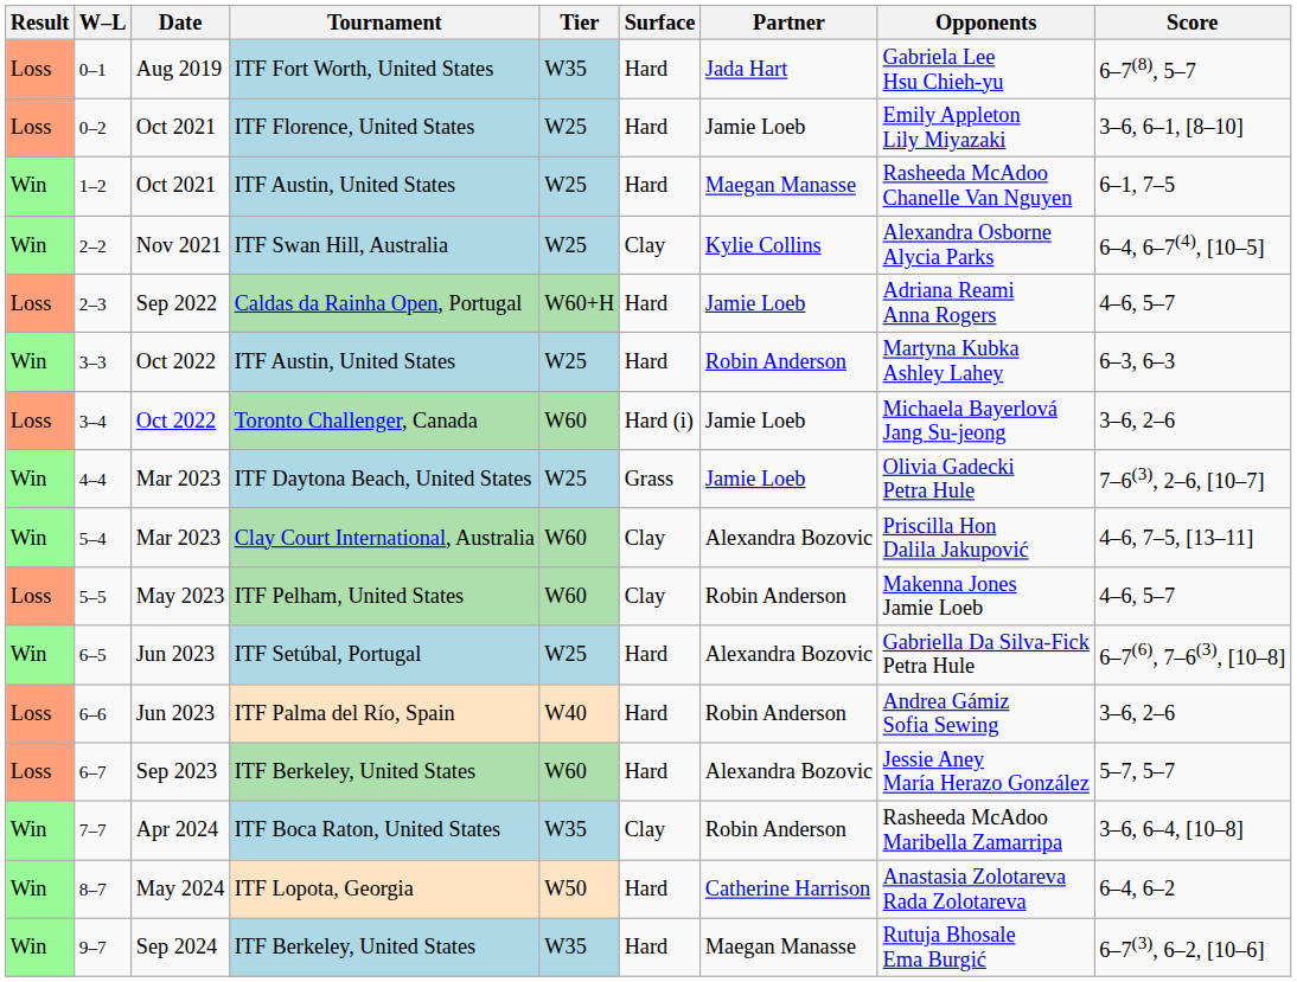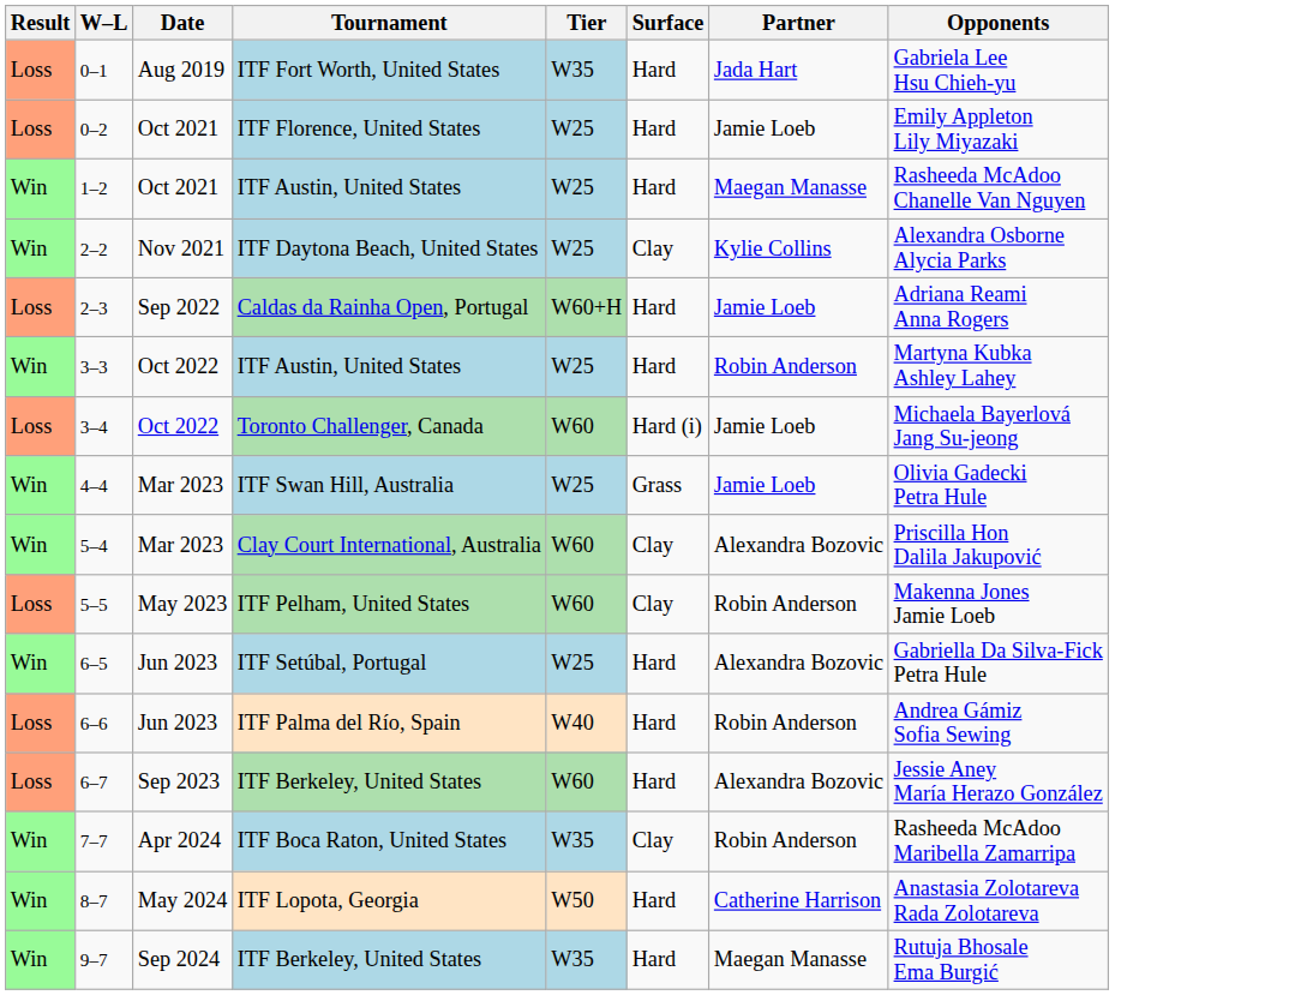 <table class="wikitable sortable">
 <tr>
 <th>Result</th>
 <th class=unsortable>W–L</th>
 <th>Date</th>
 <th>Tournament</th>
 <th>Tier</th>
 <th>Surface</th>
 <th>Partner</th>
 <th>Opponents</th>
-<th class=unsortable>Score</th>
 </tr>
 <tr>
 <td style="background:#ffa07a;">Loss</td>
 <td><small>0–1</small></td>
 <td>Aug 2019</td>
 <td style="background:lightblue;">ITF Fort Worth, United States</td>
 <td style="background:lightblue;">W35</td>
 <td>Hard</td>
 <td> <a href='#'>Jada Hart</a></td>
 <td> <a href='#'>Gabriela Lee</a> <br>  <a href='#'>Hsu Chieh-yu</a></td>
-<td>6–7<sup>(8)</sup>, 5–7</td>
 </tr>
 <tr>
 <td style="background:#ffa07a;">Loss</td>
 <td><small>0–2</small></td>
 <td>Oct 2021</td>
 <td style="background:lightblue;">ITF Florence, United States</td>
 <td style="background:lightblue;">W25</td>
 <td>Hard</td>
 <td> Jamie Loeb</td>
 <td> <a href='#'>Emily Appleton</a> <br>  <a href='#'>Lily Miyazaki</a></td>
-<td>3–6, 6–1, [8–10]</td>
 </tr>
 <tr>
 <td style="background:#98FB98;">Win</td>
 <td><small>1–2</small></td>
 <td>Oct 2021</td>
 <td style="background:lightblue;">ITF Austin, United States</td>
 <td style="background:lightblue;">W25</td>
 <td>Hard</td>
 <td> <a href='#'>Maegan Manasse</a></td>
 <td> <a href='#'>Rasheeda McAdoo</a> <br>  <a href='#'>Chanelle Van Nguyen</a></td>
-<td>6–1, 7–5</td>
 </tr>
 <tr>
 <td style="background:#98FB98;">Win</td>
 <td><small>2–2</small></td>
 <td>Nov 2021</td>
-<td style="background:lightblue;">ITF Swan Hill, Australia</td>
+<td style="background:lightblue;">ITF Daytona Beach, United States</td>
 <td style="background:lightblue;">W25</td>
 <td>Clay</td>
 <td> <a href='#'>Kylie Collins</a></td>
 <td> <a href='#'>Alexandra Osborne</a> <br>  <a href='#'>Alycia Parks</a></td>
-<td>6–4, 6–7<sup>(4)</sup>, [10–5]</td>
 </tr>
 <tr>
 <td style="background:#ffa07a;">Loss</td>
 <td><small>2–3</small></td>
 <td>Sep 2022</td>
 <td style="background:#addfad;"><a href='#'>Caldas da Rainha Open</a>, Portugal</td>
 <td style="background:#addfad;">W60+H</td>
 <td>Hard</td>
 <td> <a href='#'>Jamie Loeb</a></td>
 <td> <a href='#'>Adriana Reami</a> <br>  <a href='#'>Anna Rogers</a></td>
-<td>4–6, 5–7</td>
 </tr>
 <tr>
 <td style="background:#98FB98;">Win</td>
 <td><small>3–3</small></td>
 <td>Oct 2022</td>
 <td style="background:lightblue;">ITF Austin, United States</td>
 <td style="background:lightblue;">W25</td>
 <td>Hard</td>
 <td> <a href='#'>Robin Anderson</a></td>
 <td> <a href='#'>Martyna Kubka</a> <br>  <a href='#'>Ashley Lahey</a></td>
-<td>6–3, 6–3</td>
 </tr>
 <tr>
 <td style="background:#ffa07a;">Loss</td>
 <td><small>3–4</small></td>
 <td><a href='#'>Oct 2022</a></td>
 <td style="background:#addfad;"><a href='#'>Toronto Challenger</a>, Canada</td>
 <td style="background:#addfad;">W60</td>
 <td>Hard (i)</td>
 <td> Jamie Loeb</td>
 <td> <a href='#'>Michaela Bayerlová</a> <br>  <a href='#'>Jang Su-jeong</a></td>
-<td>3–6, 2–6</td>
 </tr>
 <tr>
 <td style="background:#98FB98;">Win</td>
 <td><small>4–4</small></td>
 <td>Mar 2023</td>
-<td style="background:lightblue;">ITF Daytona Beach, United States</td>
+<td style="background:lightblue;">ITF Swan Hill, Australia</td>
 <td style="background:lightblue;">W25</td>
 <td>Grass</td>
 <td> <a href='#'>Jamie Loeb</a></td>
 <td> <a href='#'>Olivia Gadecki</a> <br>  <a href='#'>Petra Hule</a></td>
-<td>7–6<sup>(3)</sup>, 2–6, [10–7]</td>
 </tr>
 <tr>
 <td style="background:#98FB98;">Win</td>
 <td><small>5–4</small></td>
 <td>Mar 2023</td>
 <td style="background:#addfad;"><a href='#'>Clay Court International</a>, Australia</td>
 <td style="background:#addfad;">W60</td>
 <td>Clay</td>
 <td> Alexandra Bozovic</td>
 <td> <a href='#'>Priscilla Hon</a> <br>  <a href='#'>Dalila Jakupović</a></td>
-<td>4–6, 7–5, [13–11]</td>
 </tr>
 <tr>
 <td style="background:#ffa07a;">Loss</td>
 <td><small>5–5</small></td>
 <td>May 2023</td>
 <td style="background:#addfad;">ITF Pelham, United States</td>
 <td style="background:#addfad;">W60</td>
 <td>Clay</td>
 <td> Robin Anderson</td>
 <td> <a href='#'>Makenna Jones</a> <br>  Jamie Loeb</td>
-<td>4–6, 5–7</td>
 </tr>
 <tr>
 <td style="background:#98FB98;">Win</td>
 <td><small>6–5</small></td>
 <td>Jun 2023</td>
 <td style="background:lightblue;">ITF Setúbal, Portugal</td>
 <td style="background:lightblue;">W25</td>
 <td>Hard</td>
 <td> Alexandra Bozovic</td>
 <td> <a href='#'>Gabriella Da Silva-Fick</a> <br>  Petra Hule</td>
-<td>6–7<sup>(6)</sup>, 7–6<sup>(3)</sup>, [10–8]</td>
 </tr>
 <tr>
 <td style="background:#ffa07a;">Loss</td>
 <td><small>6–6</small></td>
 <td>Jun 2023</td>
 <td style="background:#ffe4c4;">ITF Palma del Río, Spain</td>
 <td style="background:#ffe4c4;">W40</td>
 <td>Hard</td>
 <td> Robin Anderson</td>
 <td> <a href='#'>Andrea Gámiz</a> <br>  <a href='#'>Sofia Sewing</a></td>
-<td>3–6, 2–6</td>
 </tr>
 <tr>
 <td style="background:#ffa07a;">Loss</td>
 <td><small>6–7</small></td>
 <td>Sep 2023</td>
 <td style="background:#addfad;">ITF Berkeley, United States</td>
 <td style="background:#addfad;">W60</td>
 <td>Hard</td>
 <td> Alexandra Bozovic</td>
 <td> <a href='#'>Jessie Aney</a> <br>  <a href='#'>María Herazo González</a></td>
-<td>5–7, 5–7</td>
 </tr>
 <tr>
 <td style="background:#98FB98;">Win</td>
 <td><small>7–7</small></td>
 <td>Apr 2024</td>
 <td style="background:lightblue;">ITF Boca Raton, United States</td>
 <td style="background:lightblue;">W35</td>
 <td>Clay</td>
 <td> Robin Anderson</td>
 <td> Rasheeda McAdoo <br>  <a href='#'>Maribella Zamarripa</a></td>
-<td>3–6, 6–4, [10–8]</td>
 </tr>
 <tr>
 <td style="background:#98FB98;">Win</td>
 <td><small>8–7</small></td>
 <td>May 2024</td>
 <td style="background:#ffe4c4;">ITF Lopota, Georgia</td>
 <td style="background:#ffe4c4;">W50</td>
 <td>Hard</td>
 <td> <a href='#'>Catherine Harrison</a></td>
 <td> <a href='#'>Anastasia Zolotareva</a> <br>  <a href='#'>Rada Zolotareva</a></td>
-<td>6–4, 6–2</td>
 </tr>
 <tr>
 <td style="background:#98FB98;">Win</td>
 <td><small>9–7</small></td>
 <td>Sep 2024</td>
 <td style="background:lightblue;">ITF Berkeley, United States</td>
 <td style="background:lightblue;">W35</td>
 <td>Hard</td>
 <td> Maegan Manasse</td>
 <td> <a href='#'>Rutuja Bhosale</a> <br>  <a href='#'>Ema Burgić</a></td>
-<td>6–7<sup>(3)</sup>, 6–2, [10–6]</td>
 </tr>
 </table>
